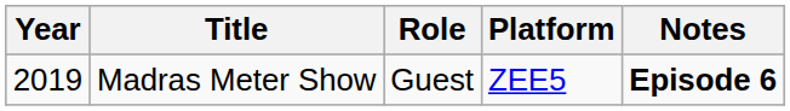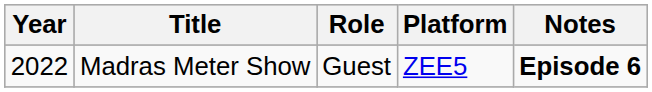 <table class="wikitable">
 <tr>
 <th scope="col">Year</th>
 <th scope="col">Title</th>
 <th scope="col">Role</th>
 <th scope="col">Platform</th>
 <th scope="col">Notes</th>
 </tr>
 <tr>
-<td>2019</td>
+<td>2022</td>
 <td>Madras Meter Show</td>
 <td>Guest</td>
 <td><a href='#'>ZEE5</a></td>
 <td><strong>Episode 6</strong></td>
 </tr>
 </table>
